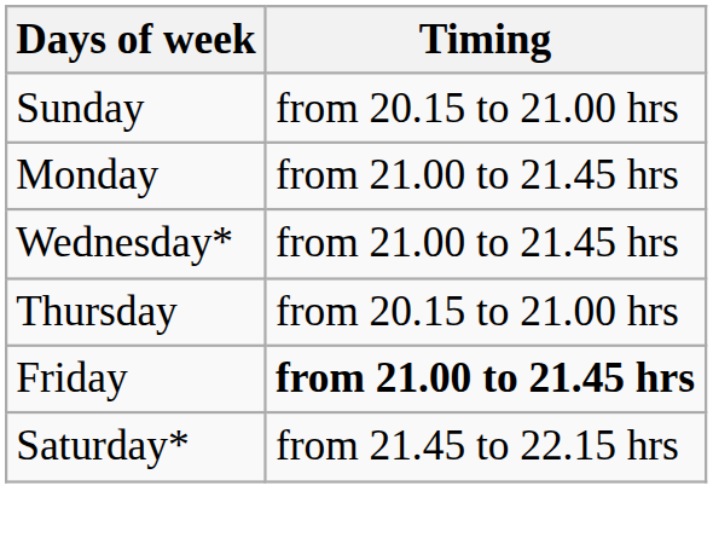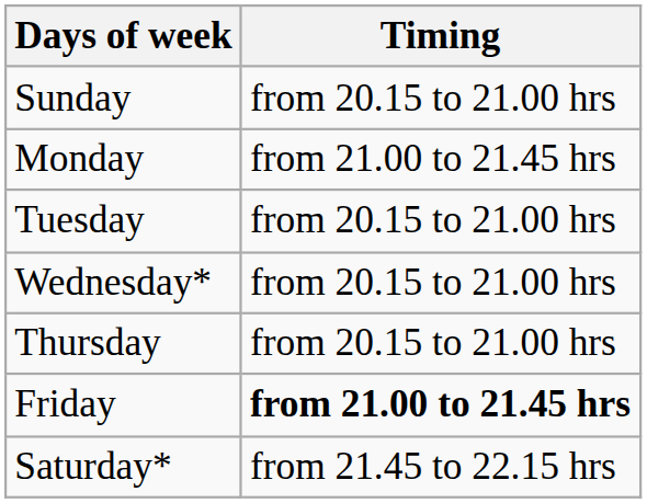 <table class="wikitable">
 <tr>
 <th>Days of week</th>
 <th>Timing</th>
 </tr>
 <tr>
 <td>Sunday</td>
 <td>from 20.15 to 21.00 hrs</td>
 </tr>
 <tr>
 <td>Monday</td>
 <td>from 21.00 to 21.45 hrs</td>
 </tr>
 <tr>
+<td>Tuesday</td>
+<td>from 20.15 to 21.00 hrs</td>
+</tr>
+<tr>
 <td>Wednesday*</td>
-<td>from 21.00 to 21.45 hrs</td>
+<td>from 20.15 to 21.00 hrs</td>
 </tr>
 <tr>
 <td>Thursday</td>
 <td>from 20.15 to 21.00 hrs</td>
 </tr>
 <tr>
 <td>Friday</td>
 <td><strong>from 21.00 to 21.45 hrs</strong></td>
 </tr>
 <tr>
 <td>Saturday*</td>
 <td>from 21.45 to 22.15 hrs</td>
 </tr>
 </table>
